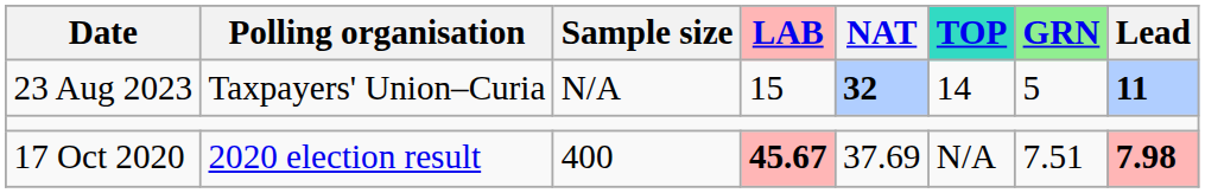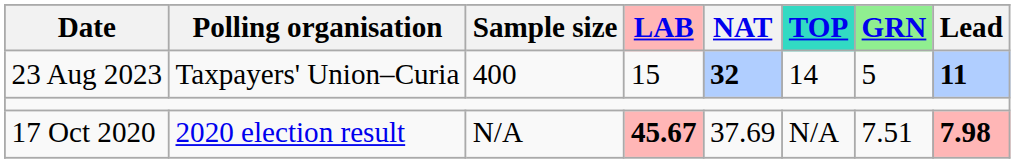 <table class="wikitable">
 <tr>
 <th>Date</th>
 <th>Polling organisation</th>
 <th>Sample size</th>
 <th style="background-color:#FFB6B6"><a href='#'>LAB</a></th>
 <th><a href='#'>NAT</a></th>
 <th style="background-color:#32DAC3"><a href='#'>TOP</a></th>
 <th style="background-color:#90EE90"><a href='#'>GRN</a></th>
 <th>Lead</th>
 </tr>
 <tr>
 <td>23 Aug 2023</td>
 <td>Taxpayers' Union–Curia</td>
-<td>N/A</td>
+<td>400</td>
 <td>15</td>
 <td style="background:#B0CEFF;"><strong>32</strong></td>
 <td>14</td>
 <td>5</td>
 <td style="background:#B0CEFF;"><strong>11</strong></td>
 </tr>
 <tr>
 <td colspan="8"></td>
 </tr>
 <tr>
 <td>17 Oct 2020</td>
 <td><a href='#'>2020 election result</a></td>
-<td>400</td>
+<td>N/A</td>
 <td style="background-color:#FFB6B6;"><strong>45.67</strong></td>
 <td>37.69</td>
 <td>N/A</td>
 <td>7.51</td>
 <td style="background-color:#FFB6B6;"><strong>7.98</strong></td>
 </tr>
 </table>
